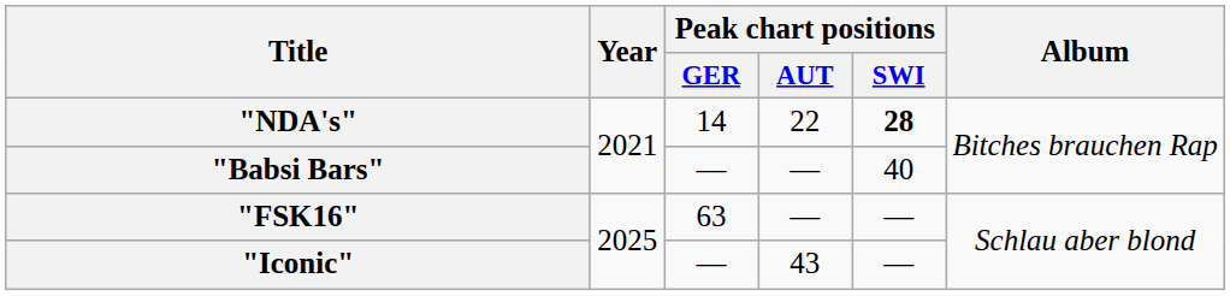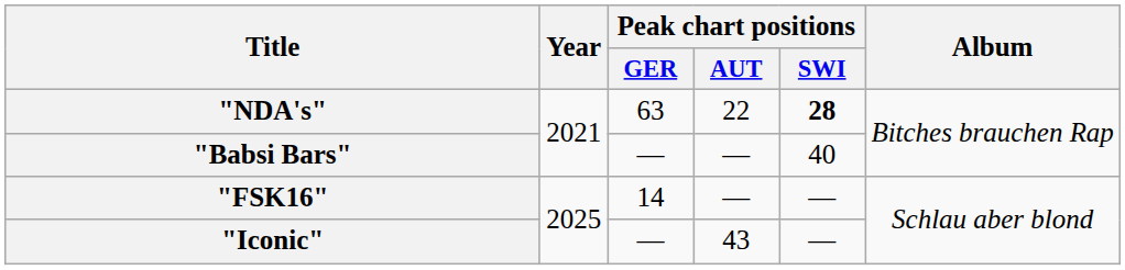 <table class="wikitable plainrowheaders" style="text-align:center;">
 <tr>
 <th scope="col" rowspan="2" style="width:19em;">Title</th>
 <th scope="col" rowspan="2">Year</th>
 <th scope="col" colspan="3">Peak chart positions</th>
 <th scope="col" rowspan="2">Album</th>
 </tr>
 <tr>
 <th scope="col" style="width:3em;font-size:90%;"><a href='#'>GER</a><br></th>
 <th scope="col" style="width:3em;font-size:90%;"><a href='#'>AUT</a><br></th>
 <th scope="col" style="width:3em;font-size:90%;"><a href='#'>SWI</a><br></th>
 </tr>
 <tr>
 <th scope="row">"NDA's"<br></th>
 <td rowspan="2">2021</td>
-<td>14</td>
+<td>63</td>
 <td>22</td>
 <td><strong>28</strong></td>
 <td rowspan="2"><em>Bitches brauchen Rap</em></td>
 </tr>
 <tr>
 <th scope="row">"Babsi Bars"</th>
 <td>—</td>
 <td>—</td>
 <td>40</td>
 </tr>
 <tr>
 <th scope="row">"FSK16"</th>
 <td rowspan="2">2025</td>
-<td>63</td>
+<td>14</td>
 <td>—</td>
 <td>—</td>
 <td rowspan="2"><em>Schlau aber blond</em></td>
 </tr>
 <tr>
 <th scope="row">"Iconic"</th>
 <td>—</td>
 <td>43</td>
 <td>—</td>
 </tr>
 </table>
